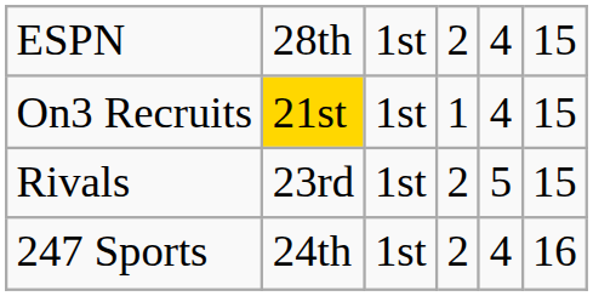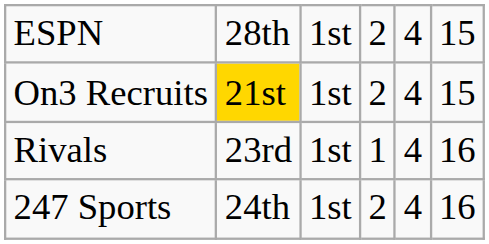 <table class="wikitable">
 <tr>
 <td>ESPN</td>
 <td>28th</td>
 <td>1st</td>
 <td>2</td>
 <td>4</td>
 <td>15</td>
 </tr>
 <tr>
 <td>On3 Recruits</td>
 <td style="background: gold;">21st</td>
 <td>1st</td>
-<td>1</td>
+<td>2</td>
 <td>4</td>
 <td>15</td>
 </tr>
 <tr>
 <td>Rivals</td>
 <td>23rd</td>
 <td>1st</td>
-<td>2</td>
-<td>5</td>
-<td>15</td>
+<td>1</td>
+<td>4</td>
+<td>16</td>
 </tr>
 <tr>
 <td>247 Sports</td>
 <td>24th</td>
 <td>1st</td>
 <td>2</td>
 <td>4</td>
 <td>16</td>
 </tr>
 </table>
